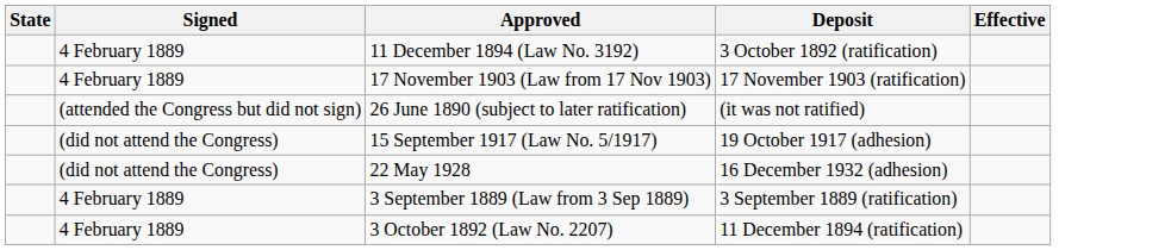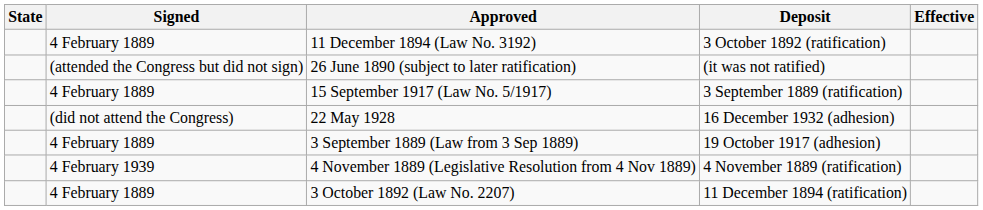 <table class=wikitable>
 <tr>
 <th>State</th>
 <th>Signed</th>
 <th>Approved</th>
 <th>Deposit</th>
 <th>Effective</th>
 </tr>
 <tr>
 <td></td>
 <td>4 February 1889 </td>
 <td>11 December 1894 (Law No. 3192) </td>
 <td>3 October 1892 (ratification) </td>
 <td></td>
 </tr>
 <tr>
 <td></td>
-<td>4 February 1889 </td>
-<td>17 November 1903 (Law from 17 Nov 1903) </td>
-<td>17 November 1903 (ratification) </td>
-<td></td>
-</tr>
-<tr>
-<td></td>
 <td>(attended the Congress but did not sign) </td>
 <td>26 June 1890 (subject to later ratification)</td>
 <td>(it was not ratified)</td>
 <td></td>
 </tr>
 <tr>
 <td></td>
-<td>(did not attend the Congress)</td>
+<td>4 February 1889 </td>
 <td>15 September 1917 (Law No. 5/1917) </td>
-<td>19 October 1917 (adhesion) </td>
+<td>3 September 1889 (ratification) </td>
 <td></td>
 </tr>
 <tr>
 <td></td>
 <td>(did not attend the Congress)</td>
 <td>22 May 1928 </td>
 <td>16 December 1932 (adhesion) </td>
 <td></td>
 </tr>
 <tr>
 <td></td>
 <td>4 February 1889 </td>
 <td>3 September 1889 (Law from 3 Sep 1889) </td>
-<td>3 September 1889 (ratification) </td>
+<td>19 October 1917 (adhesion) </td>
+<td></td>
+</tr>
+<tr>
+<td></td>
+<td>4 February 1939 </td>
+<td>4 November 1889 (Legislative Resolution from 4 Nov 1889) </td>
+<td>4 November 1889 (ratification) </td>
 <td></td>
 </tr>
 <tr>
 <td></td>
 <td>4 February 1889 </td>
 <td>3 October 1892 (Law No. 2207) </td>
 <td>11 December 1894 (ratification) </td>
 <td></td>
 </tr>
 </table>
